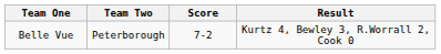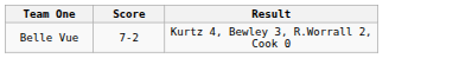 <table class="wikitable" style="text-align: center">
 <tr>
 <th width=100>Team One</th>
-<th width=100>Team Two</th>
 <th width=80>Score</th>
 <th width=250>Result</th>
 </tr>
 <tr>
 <td>Belle Vue</td>
-<td>Peterborough</td>
 <td>7-2</td>
 <td>Kurtz 4, Bewley 3, R.Worrall 2, Cook 0</td>
 </tr>
 </table>
